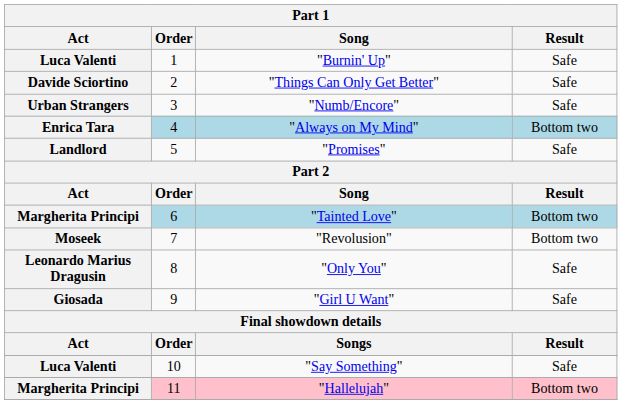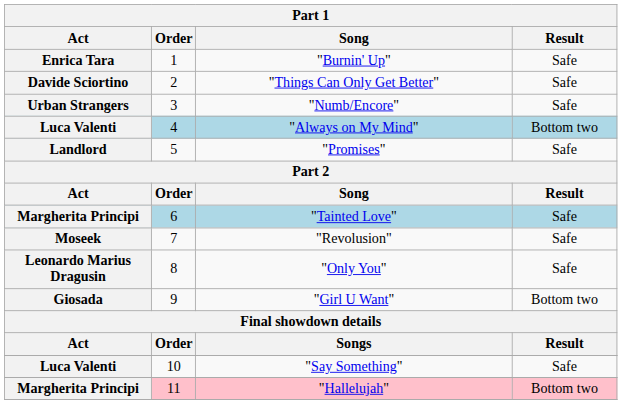 <table class="wikitable plainrowheaders" style="text-align:center;">
 <tr>
 <th colspan="4">Part 1</th>
 </tr>
 <tr>
 <th scope="col" style="width:10em;">Act</th>
 <th scope="col">Order</th>
 <th scope="col" style="width:22em;">Song</th>
 <th scope="col" style="width:7em;">Result</th>
 </tr>
 <tr>
-<th scope="row">Luca Valenti</th>
+<th scope="row">Enrica Tara</th>
 <td>1</td>
 <td>"<a href='#'>Burnin' Up</a>"</td>
 <td>Safe</td>
 </tr>
 <tr>
 <th scope="row">Davide Sciortino</th>
 <td>2</td>
 <td>"<a href='#'>Things Can Only Get Better</a>"</td>
 <td>Safe</td>
 </tr>
 <tr>
 <th scope="row">Urban Strangers</th>
 <td>3</td>
 <td>"<a href='#'>Numb/Encore</a>"</td>
 <td>Safe</td>
 </tr>
 <tr style="background:lightblue;">
-<th scope="row">Enrica Tara</th>
+<th scope="row">Luca Valenti</th>
 <td>4</td>
 <td>"<a href='#'>Always on My Mind</a>"</td>
 <td>Bottom two</td>
 </tr>
 <tr>
 <th scope="row">Landlord</th>
 <td>5</td>
 <td>"<a href='#'>Promises</a>"</td>
 <td>Safe</td>
 </tr>
 <tr>
 <th colspan="4">Part 2</th>
 </tr>
 <tr>
 <th scope="col" style="width:10em;">Act</th>
 <th scope="col">Order</th>
 <th scope="col" style="width:20em;">Song</th>
 <th scope="col" style="width:7em;">Result</th>
 </tr>
 <tr style="background:lightblue;">
 <th scope="row">Margherita Principi</th>
 <td>6</td>
 <td>"<a href='#'>Tainted Love</a>"</td>
-<td>Bottom two</td>
+<td>Safe</td>
 </tr>
 <tr>
 <th scope="row">Moseek</th>
 <td>7</td>
 <td>"Revolusion"</td>
-<td>Bottom two</td>
+<td>Safe</td>
 </tr>
 <tr>
 <th scope="row">Leonardo Marius Dragusin</th>
 <td>8</td>
 <td>"<a href='#'>Only You</a>"</td>
 <td>Safe</td>
 </tr>
 <tr>
 <th scope="row">Giosada</th>
 <td>9</td>
 <td>"<a href='#'>Girl U Want</a>"</td>
-<td>Safe</td>
+<td>Bottom two</td>
 </tr>
 <tr>
 <th colspan="4">Final showdown details</th>
 </tr>
 <tr>
 <th scope="col" style="width:10em;">Act</th>
 <th scope="col">Order</th>
 <th scope="col" style="width:20em;">Songs</th>
 <th scope="col" style="width:7em;">Result</th>
 </tr>
 <tr>
 </tr>
 <tr>
 <th scope="row">Luca Valenti</th>
 <td>10</td>
 <td>"<a href='#'>Say Something</a>"</td>
 <td>Safe</td>
 </tr>
 <tr>
 </tr>
 <tr style="background:pink;">
 <th scope="row">Margherita Principi</th>
 <td>11</td>
 <td>"<a href='#'>Hallelujah</a>"</td>
 <td>Bottom two</td>
 </tr>
 <tr>
 </tr>
 </table>
